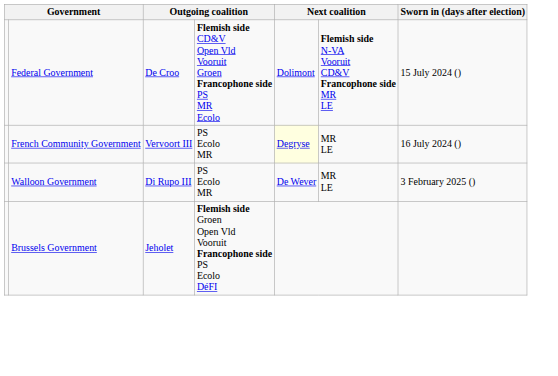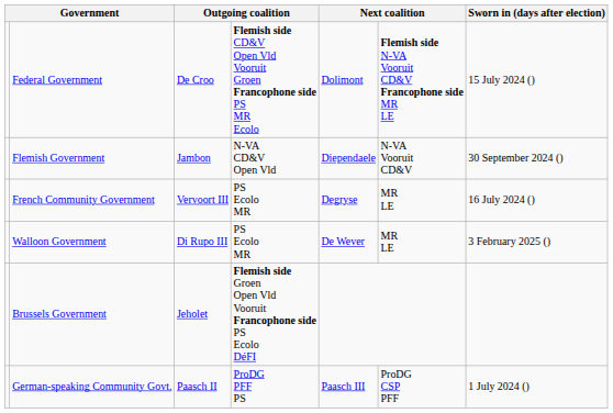 <table class="wikitable">
 <tr>
 <th colspan="2">Government</th>
 <th colspan="2">Outgoing coalition</th>
 <th colspan="2">Next coalition</th>
 <th>Sworn in (days after election)</th>
 </tr>
 <tr>
 <td rowspan=1></td>
 <td rowspan=1><a href='#'>Federal Government</a></td>
 <td rowspan=1><a href='#'>De Croo</a></td>
 <td rowspan=1><strong>Flemish side<br></strong> <a href='#'>CD&V</a><br> <a href='#'>Open Vld</a><br> <a href='#'>Vooruit</a><br> <a href='#'>Groen</a><br><strong>Francophone side</strong><br> <a href='#'>PS</a><br> <a href='#'>MR</a><br> <a href='#'>Ecolo</a></td>
 <td><a href='#'>Dolimont</a></td>
 <td rowspan=1><strong>Flemish side<br></strong> <a href='#'>N-VA</a><br> <a href='#'>Vooruit</a><br> <a href='#'>CD&V</a><br><strong>Francophone side</strong><br> <a href='#'>MR</a><br> <a href='#'>LE</a><br></td>
 <td>15 July 2024 ()</td>
 </tr>
 <tr>
 <td></td>
+<td><a href='#'>Flemish Government</a></td>
+<td><a href='#'>Jambon</a></td>
+<td> N-VA<br> CD&V<br> Open Vld</td>
+<td><a href='#'>Diependaele</a></td>
+<td> N-VA<br> Vooruit<br> CD&V</td>
+<td>30 September 2024 ()</td>
+</tr>
+<tr>
+<td></td>
 <td><a href='#'>French Community Government</a></td>
 <td><a href='#'>Vervoort III</a></td>
 <td> PS<br> Ecolo<br> MR</td>
-<td style="background: lightyellow;"><a href='#'>Degryse</a></td>
+<td><a href='#'>Degryse</a></td>
 <td> MR<br> LE</td>
 <td>16 July 2024 ()</td>
 </tr>
 <tr>
 <td></td>
 <td><a href='#'>Walloon Government</a></td>
 <td><a href='#'>Di Rupo III</a></td>
 <td> PS<br> Ecolo<br> MR</td>
 <td><a href='#'>De Wever</a></td>
 <td> MR<br> LE</td>
 <td>3 February 2025 ()</td>
 </tr>
 <tr>
 <td></td>
 <td><a href='#'>Brussels Government</a></td>
 <td><a href='#'>Jeholet</a></td>
 <td><strong>Flemish side</strong><br> Groen<br> Open Vld<br> Vooruit<br><strong>Francophone side</strong><br> PS<br> Ecolo<br> <a href='#'>DéFI</a></td>
 <td colspan="2"></td>
 <td></td>
 </tr>
+<tr>
+<td></td>
+<td><a href='#'>German-speaking Community Govt.</a></td>
+<td><a href='#'>Paasch II</a></td>
+<td> <a href='#'>ProDG</a><br> <a href='#'>PFF</a><br> PS</td>
+<td><a href='#'>Paasch III</a></td>
+<td> ProDG<br> <a href='#'>CSP</a><br> PFF</td>
+<td>1 July 2024 ()</td>
+</tr>
 </table>
